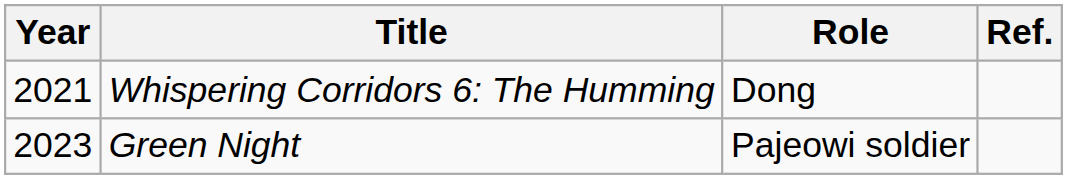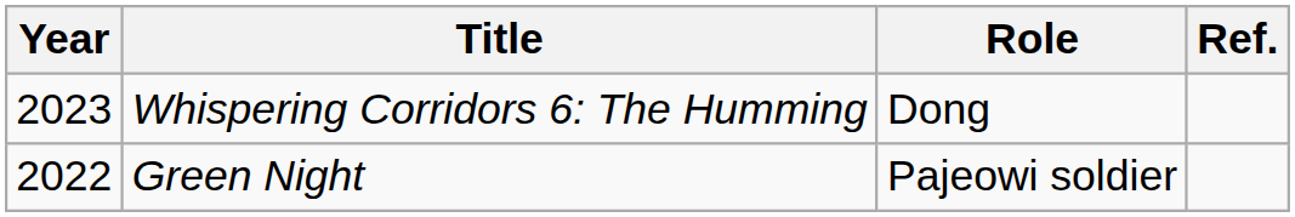 <table class="wikitable">
 <tr>
 <th>Year</th>
 <th>Title</th>
 <th>Role</th>
 <th>Ref.</th>
 </tr>
 <tr>
-<td>2021</td>
+<td>2023</td>
 <td><em>Whispering Corridors 6: The Humming</em></td>
 <td>Dong</td>
 <td></td>
 </tr>
 <tr>
-<td>2023</td>
+<td>2022</td>
 <td><em>Green Night</em></td>
 <td>Pajeowi soldier</td>
 <td></td>
 </tr>
 </table>
